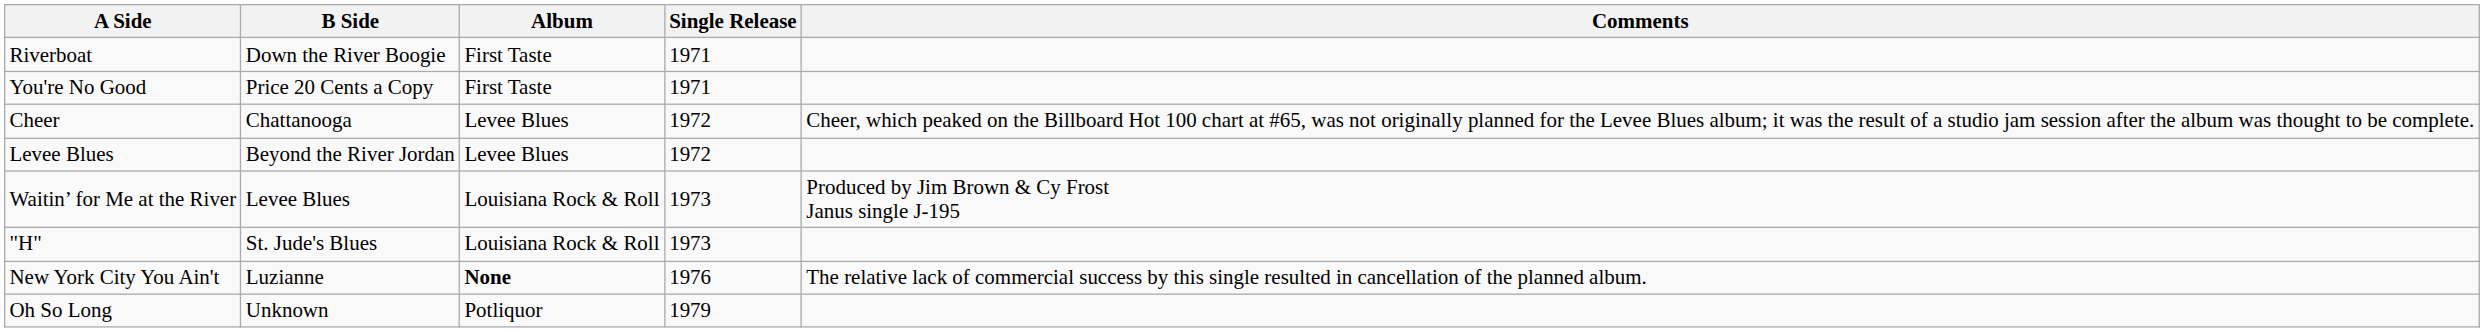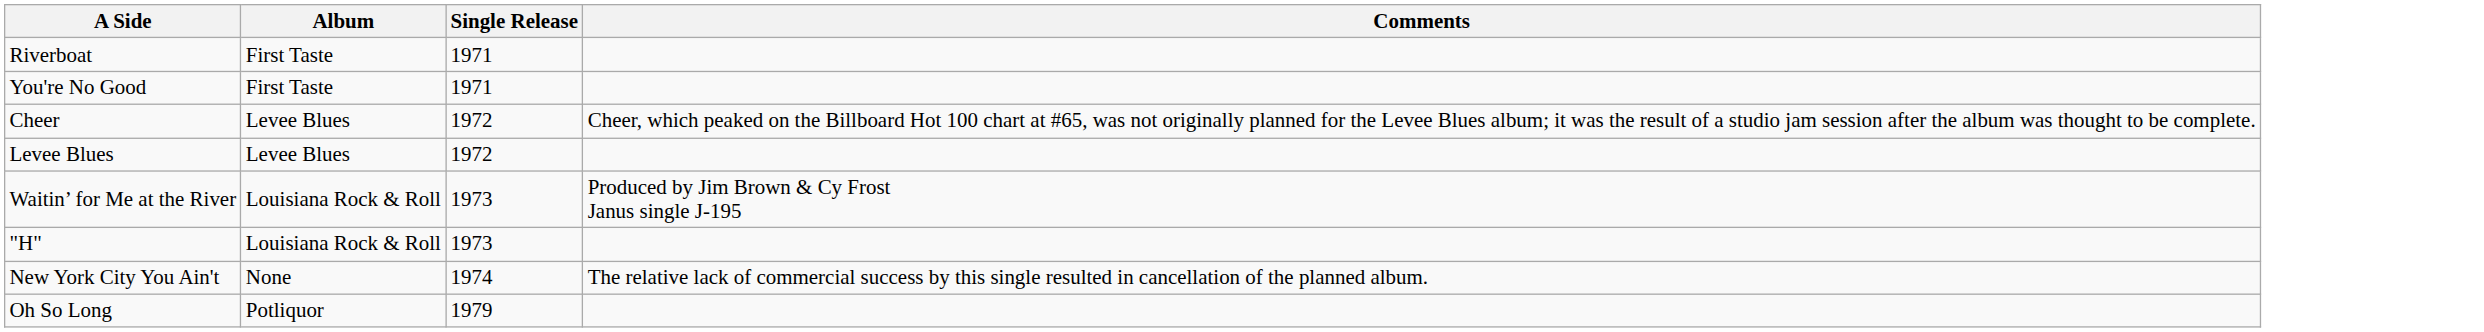 <table class="wikitable">
 <tr>
 <th>A Side</th>
-<th>B Side</th>
 <th>Album</th>
 <th>Single Release</th>
 <th>Comments</th>
 </tr>
 <tr>
 <td>Riverboat</td>
-<td>Down the River Boogie</td>
 <td>First Taste</td>
 <td>1971</td>
 <td></td>
 </tr>
 <tr>
 <td>You're No Good</td>
-<td>Price 20 Cents a Copy</td>
 <td>First Taste</td>
 <td>1971</td>
 <td></td>
 </tr>
 <tr>
 <td>Cheer</td>
-<td>Chattanooga</td>
 <td>Levee Blues</td>
 <td>1972</td>
 <td>Cheer, which peaked on the Billboard Hot 100 chart at #65, was not originally planned for the Levee Blues album; it was the result of a studio jam session after the album was thought to be complete.</td>
 </tr>
 <tr>
 <td>Levee Blues</td>
-<td>Beyond the River Jordan</td>
 <td>Levee Blues</td>
 <td>1972</td>
 <td></td>
 </tr>
 <tr>
 <td>Waitin’ for Me at the River</td>
-<td>Levee Blues</td>
 <td>Louisiana Rock & Roll</td>
 <td>1973</td>
 <td>Produced by Jim Brown & Cy Frost<br>Janus single J-195</td>
 </tr>
 <tr>
 <td>"H"</td>
-<td>St. Jude's Blues</td>
 <td>Louisiana Rock & Roll</td>
 <td>1973</td>
 <td></td>
 </tr>
 <tr>
 <td>New York City You Ain't</td>
-<td>Luzianne</td>
-<td><strong>None</strong></td>
-<td>1976</td>
+<td>None</td>
+<td>1974</td>
 <td>The relative lack of commercial success by this single resulted in cancellation of the planned album.</td>
 </tr>
 <tr>
 <td>Oh So Long</td>
-<td>Unknown</td>
 <td>Potliquor</td>
 <td>1979</td>
 <td></td>
 </tr>
 </table>
